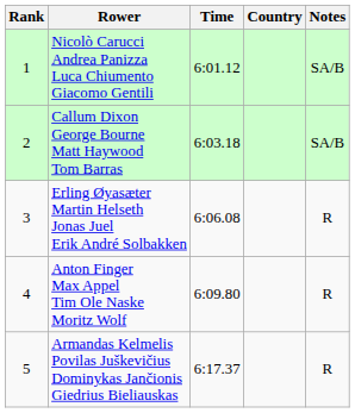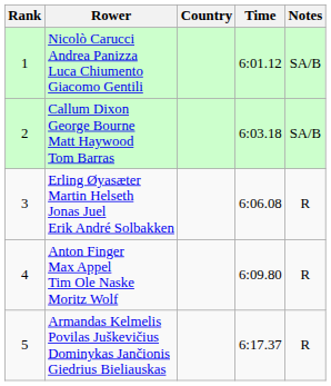 <table class="wikitable" style="text-align:center">
 <tr>
 <th>Rank</th>
 <th>Rower</th>
+<th>Country</th>
 <th>Time</th>
-<th>Country</th>
 <th>Notes</th>
 </tr>
 <tr bgcolor=ccffcc>
 <td>1</td>
 <td align="left"><a href='#'>Nicolò Carucci</a><br><a href='#'>Andrea Panizza</a><br><a href='#'>Luca Chiumento</a><br><a href='#'>Giacomo Gentili</a></td>
+<td align="left"></td>
 <td>6:01.12</td>
-<td align="left"></td>
 <td>SA/B</td>
 </tr>
 <tr bgcolor=ccffcc>
 <td>2</td>
 <td align="left"><a href='#'>Callum Dixon</a><br><a href='#'>George Bourne</a><br><a href='#'>Matt Haywood</a><br><a href='#'>Tom Barras</a></td>
+<td align="left"></td>
 <td>6:03.18</td>
-<td align="left"></td>
 <td>SA/B</td>
 </tr>
 <tr>
 <td>3</td>
 <td align="left"><a href='#'>Erling Øyasæter</a><br><a href='#'>Martin Helseth</a><br><a href='#'>Jonas Juel</a><br><a href='#'>Erik André Solbakken</a></td>
+<td align="left"></td>
 <td>6:06.08</td>
-<td align="left"></td>
 <td>R</td>
 </tr>
 <tr>
 <td>4</td>
 <td align="left"><a href='#'>Anton Finger</a><br><a href='#'>Max Appel</a><br><a href='#'>Tim Ole Naske </a><br><a href='#'>Moritz Wolf</a></td>
+<td align="left"></td>
 <td>6:09.80</td>
-<td align="left"></td>
 <td>R</td>
 </tr>
 <tr>
 <td>5</td>
 <td align="left"><a href='#'>Armandas Kelmelis</a><br><a href='#'>Povilas Juškevičius</a><br><a href='#'>Dominykas Jančionis</a><br><a href='#'>Giedrius Bieliauskas</a></td>
+<td align="left"></td>
 <td>6:17.37</td>
-<td align="left"></td>
 <td>R</td>
 </tr>
 </table>
